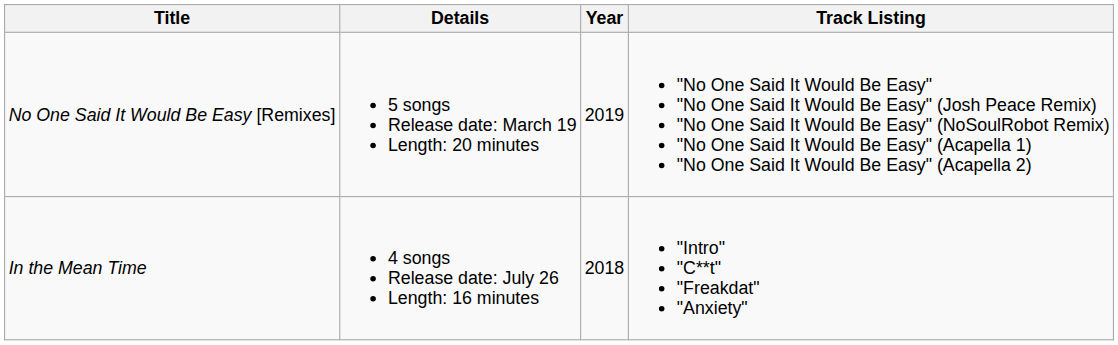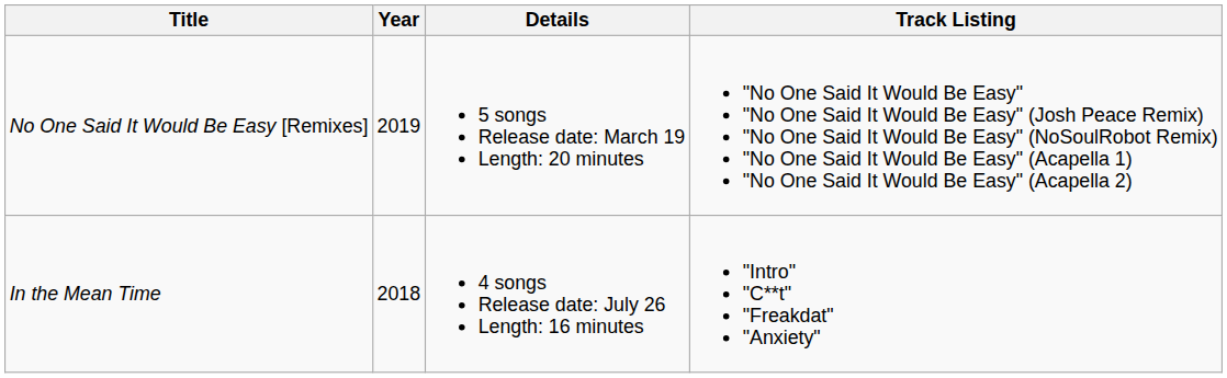 <table class="wikitable">
 <tr>
 <th>Title</th>
+<th>Year</th>
 <th>Details</th>
-<th>Year</th>
 <th>Track Listing</th>
 </tr>
 <tr>
 <td><em>No One Said It Would Be Easy</em> [Remixes]</td>
+<td>2019</td>
 <td><br><ul><li>5 songs</li><li>Release date: March 19</li><li>Length: 20 minutes</li></ul></td>
-<td>2019</td>
 <td><br><ul><li>"No One Said It Would Be Easy"</li><li>"No One Said It Would Be Easy" (Josh Peace Remix)</li><li>"No One Said It Would Be Easy" (NoSoulRobot Remix)</li><li>"No One Said It Would Be Easy" (Acapella 1)</li><li>"No One Said It Would Be Easy" (Acapella 2)</li></ul></td>
 </tr>
 <tr>
 <td><em>In the Mean Time</em></td>
+<td>2018</td>
 <td><br><ul><li>4 songs</li><li>Release date: July 26</li><li>Length: 16 minutes</li></ul></td>
-<td>2018</td>
 <td><br><ul><li>"Intro"</li><li>"C**t"</li><li>"Freakdat"</li><li>"Anxiety"</li></ul></td>
 </tr>
 </table>
